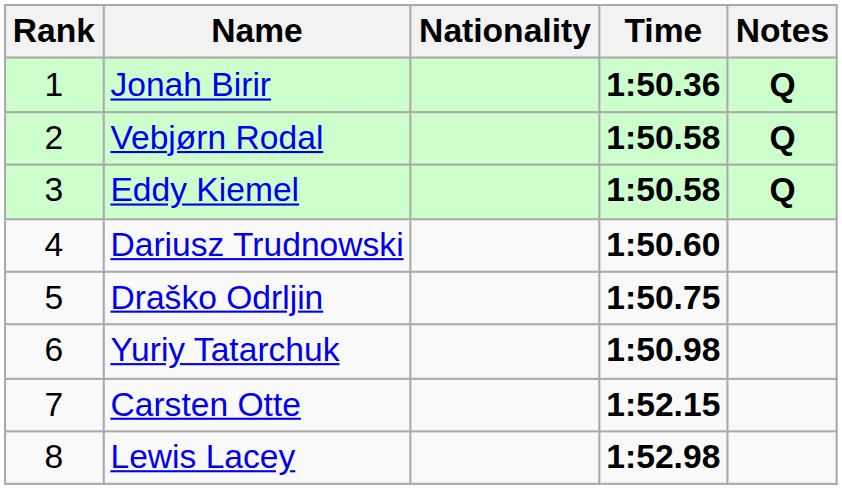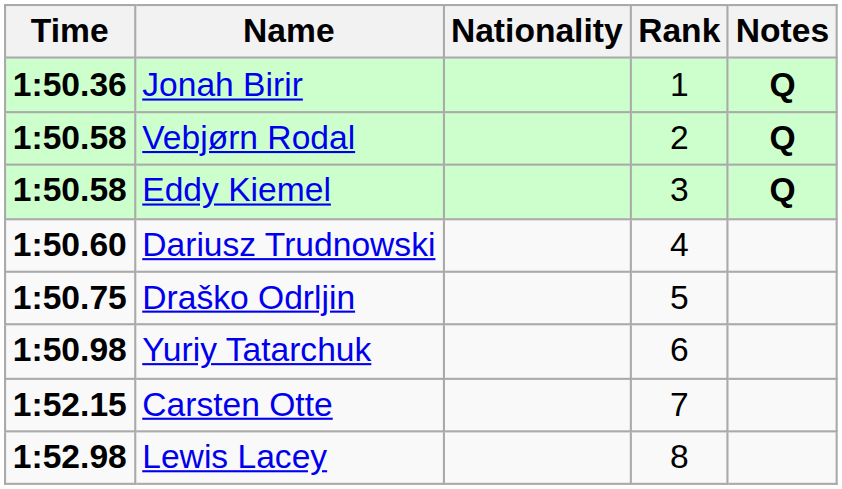 <table class="wikitable sortable" style="text-align:center">
 <tr>
-<th>Rank</th>
+<th>Time</th>
 <th>Name</th>
 <th>Nationality</th>
-<th>Time</th>
+<th>Rank</th>
 <th>Notes</th>
 </tr>
 <tr bgcolor=ccffcc>
-<td>1</td>
+<td><strong>1:50.36</strong></td>
 <td align=left><a href='#'>Jonah Birir</a></td>
 <td align=left></td>
-<td><strong>1:50.36</strong></td>
+<td>1</td>
 <td><strong>Q</strong></td>
 </tr>
 <tr bgcolor=ccffcc>
-<td>2</td>
+<td><strong>1:50.58</strong></td>
 <td align=left><a href='#'>Vebjørn Rodal</a></td>
 <td align=left></td>
-<td><strong>1:50.58</strong></td>
+<td>2</td>
 <td><strong>Q</strong></td>
 </tr>
 <tr bgcolor=ccffcc>
-<td>3</td>
+<td><strong>1:50.58</strong></td>
 <td align=left><a href='#'>Eddy Kiemel</a></td>
 <td align=left></td>
-<td><strong>1:50.58</strong></td>
+<td>3</td>
 <td><strong>Q</strong></td>
 </tr>
 <tr>
-<td>4</td>
+<td><strong>1:50.60</strong></td>
 <td align=left><a href='#'>Dariusz Trudnowski</a></td>
 <td align=left></td>
-<td><strong>1:50.60</strong></td>
+<td>4</td>
 <td></td>
 </tr>
 <tr>
-<td>5</td>
+<td><strong>1:50.75</strong></td>
 <td align=left><a href='#'>Draško Odrljin</a></td>
 <td align=left></td>
-<td><strong>1:50.75</strong></td>
+<td>5</td>
 <td></td>
 </tr>
 <tr>
-<td>6</td>
+<td><strong>1:50.98</strong></td>
 <td align=left><a href='#'>Yuriy Tatarchuk</a></td>
 <td align=left></td>
-<td><strong>1:50.98</strong></td>
+<td>6</td>
 <td></td>
 </tr>
 <tr>
-<td>7</td>
+<td><strong>1:52.15</strong></td>
 <td align=left><a href='#'>Carsten Otte</a></td>
 <td align=left></td>
-<td><strong>1:52.15</strong></td>
+<td>7</td>
 <td></td>
 </tr>
 <tr>
-<td>8</td>
+<td><strong>1:52.98</strong></td>
 <td align=left><a href='#'>Lewis Lacey</a></td>
 <td align=left></td>
-<td><strong>1:52.98</strong></td>
+<td>8</td>
 <td></td>
 </tr>
 </table>
